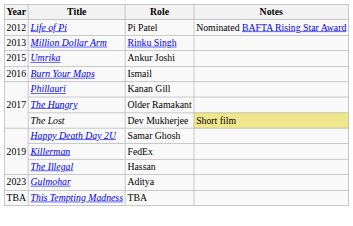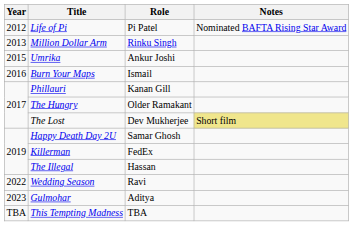 <table class="wikitable sortable">
 <tr>
 <th>Year</th>
 <th>Title</th>
 <th>Role</th>
 <th>Notes</th>
 </tr>
 <tr>
 <td>2012</td>
 <td><em><a href='#'>Life of Pi</a></em></td>
 <td>Pi Patel</td>
 <td>Nominated  <a href='#'>BAFTA Rising Star Award</a></td>
 </tr>
 <tr>
 <td>2013</td>
 <td><em><a href='#'>Million Dollar Arm</a></em></td>
 <td><a href='#'>Rinku Singh</a></td>
 <td></td>
 </tr>
 <tr>
 <td>2015</td>
 <td><em><a href='#'>Umrika</a></em></td>
 <td>Ankur Joshi</td>
 <td></td>
 </tr>
 <tr>
 <td>2016</td>
 <td><em><a href='#'>Burn Your Maps</a></em></td>
 <td>Ismail</td>
 <td></td>
 </tr>
 <tr>
 <td rowspan="3">2017</td>
 <td><em><a href='#'>Phillauri</a></em></td>
 <td>Kanan Gill</td>
 <td></td>
 </tr>
 <tr>
 <td><em><a href='#'>The Hungry</a></em></td>
 <td>Older Ramakant</td>
 <td></td>
 </tr>
 <tr>
 <td><em>The Lost</em></td>
 <td>Dev Mukherjee</td>
 <td style="background: khaki;">Short film</td>
 </tr>
 <tr>
 <td rowspan="3">2019</td>
 <td><em><a href='#'>Happy Death Day 2U</a></em></td>
 <td>Samar Ghosh</td>
 <td></td>
 </tr>
 <tr>
 <td><em><a href='#'>Killerman</a></em></td>
 <td>FedEx</td>
 <td></td>
 </tr>
 <tr>
 <td><em><a href='#'>The Illegal</a></em></td>
 <td>Hassan</td>
 <td></td>
 </tr>
 <tr>
+<td>2022</td>
+<td><em><a href='#'>Wedding Season</a></em></td>
+<td>Ravi</td>
+<td></td>
+</tr>
+<tr>
 <td>2023</td>
 <td><em><a href='#'>Gulmohar</a></em></td>
 <td>Aditya</td>
 <td></td>
 </tr>
 <tr>
 <td>TBA</td>
 <td><em><a href='#'>This Tempting Madness</a></em></td>
 <td>TBA</td>
 <td></td>
 </tr>
 </table>
